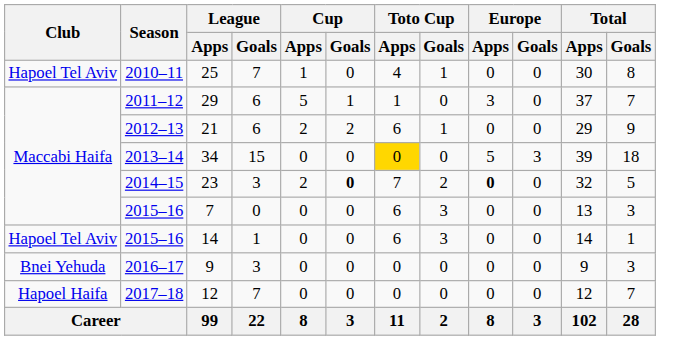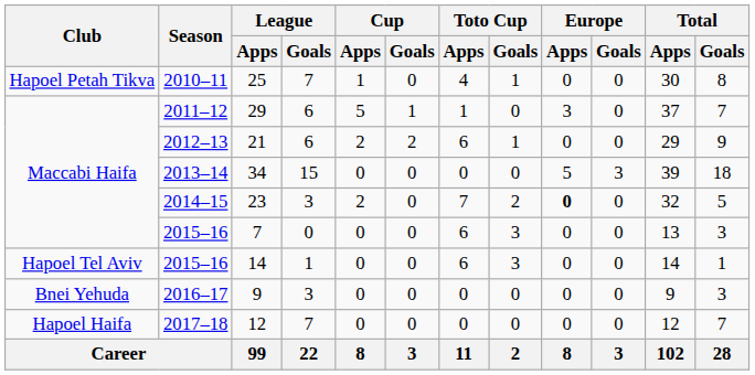 <table class="wikitable" style="font-size:90%; text-align: center;">
 <tr>
 <th rowspan="2">Club</th>
 <th rowspan="2">Season</th>
 <th colspan="2">League</th>
 <th colspan="2">Cup</th>
 <th colspan="2">Toto Cup</th>
 <th colspan="2">Europe</th>
 <th colspan="2">Total</th>
 </tr>
 <tr>
 <th>Apps</th>
 <th>Goals</th>
 <th>Apps</th>
 <th>Goals</th>
 <th>Apps</th>
 <th>Goals</th>
 <th>Apps</th>
 <th>Goals</th>
 <th>Apps</th>
 <th>Goals</th>
 </tr>
 <tr>
-<td rowspan="1" valign="top"><a href='#'>Hapoel Tel Aviv</a></td>
+<td><a href='#'>Hapoel Petah Tikva</a></td>
 <td><a href='#'>2010–11</a></td>
 <td>25</td>
 <td>7</td>
 <td>1</td>
 <td>0</td>
 <td>4</td>
 <td>1</td>
 <td>0</td>
 <td>0</td>
 <td>30</td>
 <td>8</td>
 </tr>
 <tr>
 <td rowspan="5"><a href='#'>Maccabi Haifa</a></td>
 <td><a href='#'>2011–12</a></td>
 <td>29</td>
 <td>6</td>
 <td>5</td>
 <td>1</td>
 <td>1</td>
 <td>0</td>
 <td>3</td>
 <td>0</td>
 <td>37</td>
 <td>7</td>
 </tr>
 <tr>
 <td><a href='#'>2012–13</a></td>
 <td>21</td>
 <td>6</td>
 <td>2</td>
 <td>2</td>
 <td>6</td>
 <td>1</td>
 <td>0</td>
 <td>0</td>
 <td>29</td>
 <td>9</td>
 </tr>
 <tr>
 <td><a href='#'>2013–14</a></td>
 <td>34</td>
 <td>15</td>
 <td>0</td>
 <td>0</td>
-<td style="background: gold;">0</td>
+<td>0</td>
 <td>0</td>
 <td>5</td>
 <td>3</td>
 <td>39</td>
 <td>18</td>
 </tr>
 <tr>
 <td><a href='#'>2014–15</a></td>
 <td>23</td>
 <td>3</td>
 <td>2</td>
-<td><strong>0</strong></td>
+<td>0</td>
 <td>7</td>
 <td>2</td>
 <td><strong>0</strong></td>
 <td>0</td>
 <td>32</td>
 <td>5</td>
 </tr>
 <tr>
 <td><a href='#'>2015–16</a></td>
 <td>7</td>
 <td>0</td>
 <td>0</td>
 <td>0</td>
 <td>6</td>
 <td>3</td>
 <td>0</td>
 <td>0</td>
 <td>13</td>
 <td>3</td>
 </tr>
 <tr>
 <td rowspan="1" valign="top"><a href='#'>Hapoel Tel Aviv</a></td>
 <td><a href='#'>2015–16</a></td>
 <td>14</td>
 <td>1</td>
 <td>0</td>
 <td>0</td>
 <td>6</td>
 <td>3</td>
 <td>0</td>
 <td>0</td>
 <td>14</td>
 <td>1</td>
 </tr>
 <tr>
 <td rowspan="1" valign="top"><a href='#'>Bnei Yehuda</a></td>
 <td><a href='#'>2016–17</a></td>
 <td>9</td>
 <td>3</td>
 <td>0</td>
 <td>0</td>
 <td>0</td>
 <td>0</td>
 <td>0</td>
 <td>0</td>
 <td>9</td>
 <td>3</td>
 </tr>
 <tr>
 <td rowspan="1" valign="top"><a href='#'>Hapoel Haifa</a></td>
 <td><a href='#'>2017–18</a></td>
 <td>12</td>
 <td>7</td>
 <td>0</td>
 <td>0</td>
 <td>0</td>
 <td>0</td>
 <td>0</td>
 <td>0</td>
 <td>12</td>
 <td>7</td>
 </tr>
 <tr>
 <th colspan="2">Career</th>
 <th>99</th>
 <th>22</th>
 <th>8</th>
 <th>3</th>
 <th>11</th>
 <th>2</th>
 <th>8</th>
 <th>3</th>
 <th>102</th>
 <th>28</th>
 </tr>
 </table>
